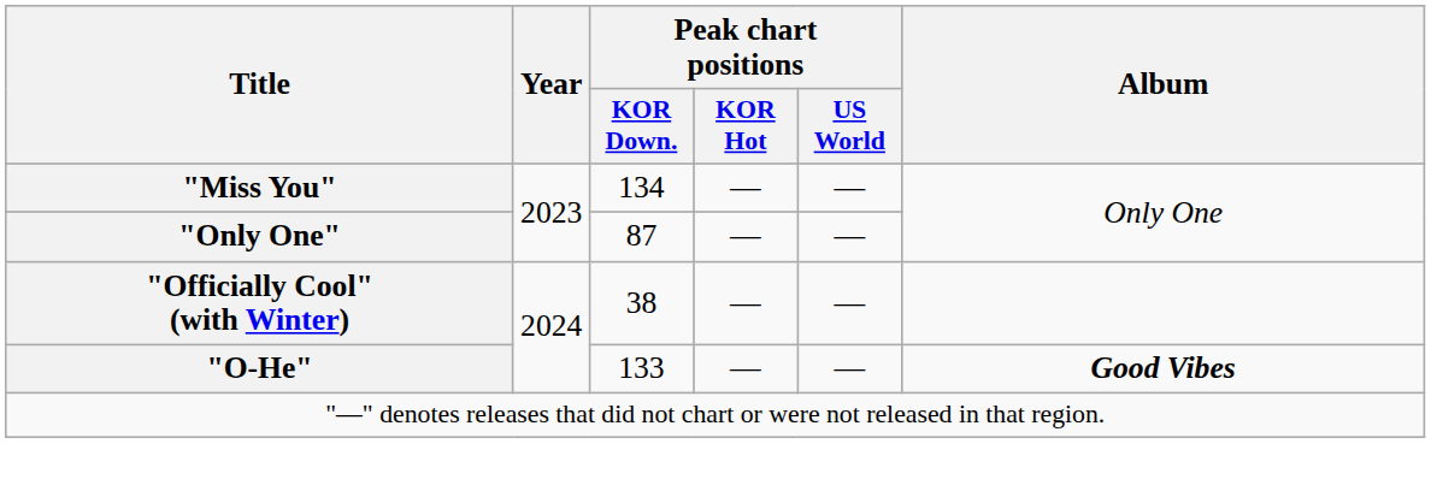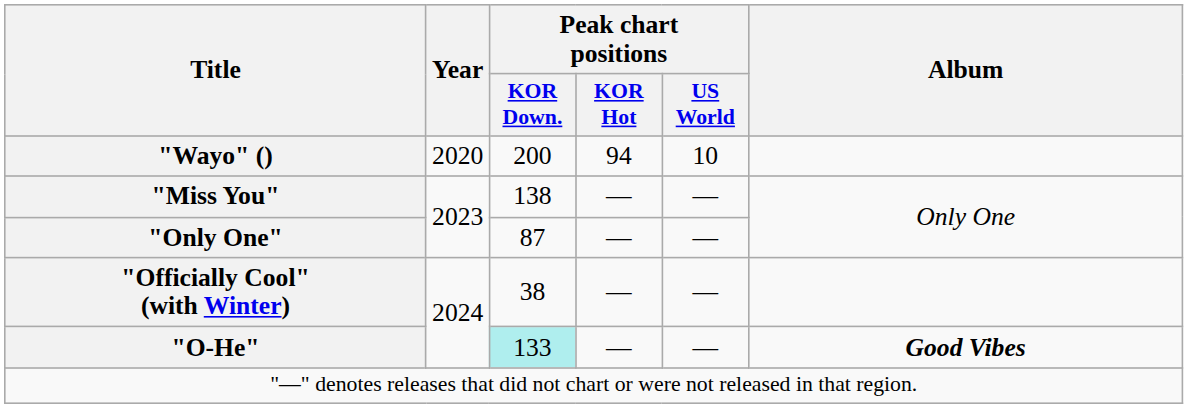 <table class="wikitable plainrowheaders" style="text-align:center;">
 <tr>
 <th scope="col" rowspan="2" style="width:16em;">Title</th>
 <th scope="col" rowspan="2" style="width:2em;">Year</th>
 <th scope="col" colspan="3">Peak chart<br>positions</th>
 <th scope="col" rowspan="2" style="width:16.5em;">Album</th>
 </tr>
 <tr>
 <th scope="col" style="width:3.5em;font-size:85%;"><a href='#'>KOR<br>Down.</a><br></th>
 <th scope="col" style="width:3.5em;font-size:85%;"><a href='#'>KOR<br>Hot</a><br></th>
 <th scope="col" style="width:3.5em;font-size:85%;"><a href='#'>US<br>World</a><br></th>
 </tr>
 <tr>
+<th scope="row">"Wayo" ()</th>
+<td>2020</td>
+<td>200</td>
+<td>94</td>
+<td>10</td>
+<td></td>
+</tr>
+<tr>
 <th scope="row">"Miss You"</th>
 <td rowspan="2">2023</td>
-<td>134</td>
+<td>138</td>
 <td>—</td>
 <td>—</td>
 <td rowspan="2"><em>Only One</em></td>
 </tr>
 <tr>
 <th scope="row">"Only One"</th>
 <td>87</td>
 <td>—</td>
 <td>—</td>
 </tr>
 <tr>
 <th scope="row">"Officially Cool"<br><span>(with <a href='#'>Winter</a>)</span></th>
 <td rowspan="2">2024</td>
 <td>38</td>
 <td>—</td>
 <td>—</td>
 <td></td>
 </tr>
 <tr>
 <th scope="row">"O-He"</th>
-<td>133</td>
+<td style="background: paleturquoise;">133</td>
 <td>—</td>
 <td>—</td>
 <td><strong><em>Good Vibes</em></strong></td>
 </tr>
 <tr>
 <td colspan="6" style="font-size:85%">"—" denotes releases that did not chart or were not released in that region.</td>
 </tr>
 </table>
